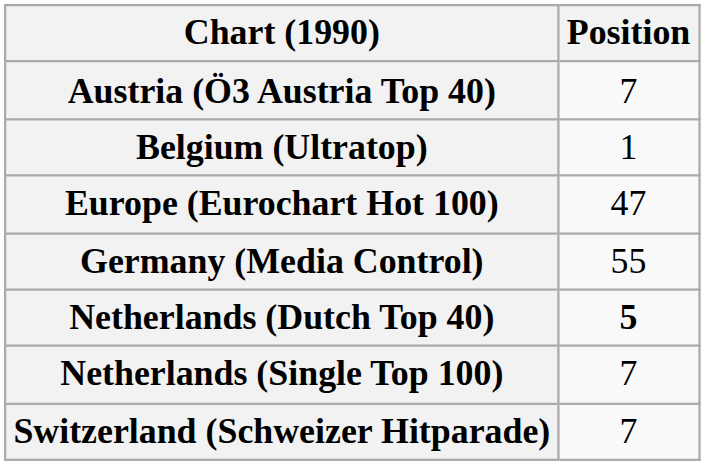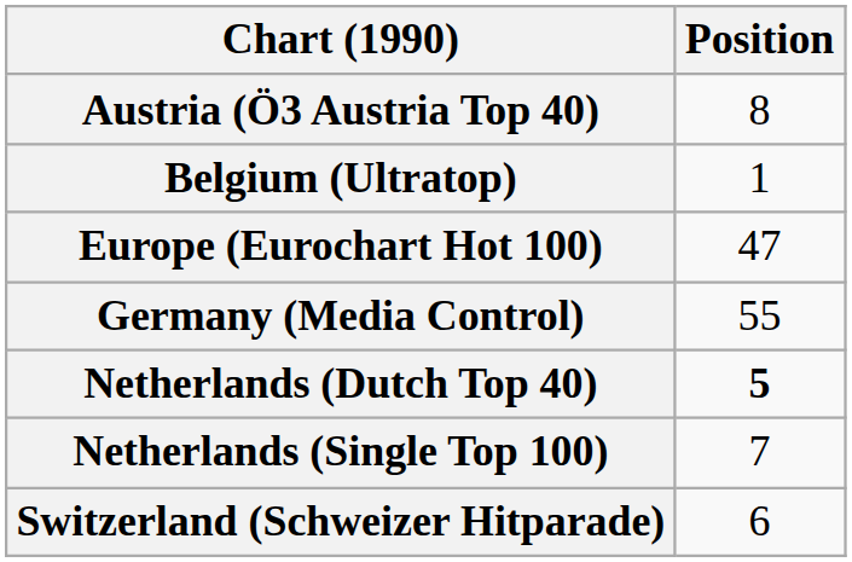 <table class="wikitable plainrowheaders sortable">
 <tr>
 <th>Chart (1990)</th>
 <th>Position</th>
 </tr>
 <tr>
 <th scope="row">Austria (Ö3 Austria Top 40)</th>
-<td align="center">7</td>
+<td align="center">8</td>
 </tr>
 <tr>
 <th scope="row">Belgium (Ultratop)</th>
 <td align="center">1</td>
 </tr>
 <tr>
 <th scope="row">Europe (Eurochart Hot 100)</th>
 <td style="text-align:center;">47</td>
 </tr>
 <tr>
 <th scope="row">Germany (Media Control)</th>
 <td align="center">55</td>
 </tr>
 <tr>
 <th scope="row">Netherlands (Dutch Top 40)</th>
 <td align="center"><strong>5</strong></td>
 </tr>
 <tr>
 <th scope="row">Netherlands (Single Top 100)</th>
 <td align="center">7</td>
 </tr>
 <tr>
 <th scope="row">Switzerland (Schweizer Hitparade)</th>
-<td align="center">7</td>
+<td align="center">6</td>
 </tr>
 </table>
